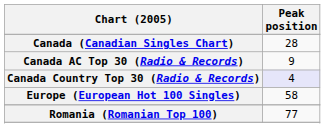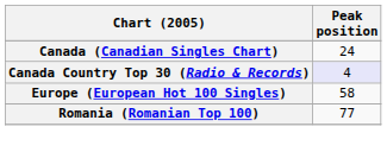 <table class="wikitable sortable plainrowheaders" style="text-align:center">
 <tr>
 <th scope="col">Chart (2005)</th>
 <th scope="col">Peak<br>position</th>
 </tr>
 <tr>
 </tr>
 <tr>
 </tr>
 <tr>
 <th scope="row">Canada (<a href='#'>Canadian Singles Chart</a>)</th>
-<td>28</td>
-</tr>
-<tr>
-<th scope="row">Canada AC Top 30 (<em><a href='#'>Radio & Records</a></em>)</th>
-<td>9</td>
+<td>24</td>
 </tr>
 <tr>
 <th scope="row">Canada Country Top 30 (<em><a href='#'>Radio & Records</a></em>)</th>
 <td style="background: lavender;">4</td>
 </tr>
 <tr>
 <th scope="row">Europe (<a href='#'>European Hot 100 Singles</a>)</th>
 <td>58</td>
 </tr>
 <tr>
 </tr>
 <tr>
 </tr>
 <tr>
 <th scope="row">Romania (<a href='#'>Romanian Top 100</a>)</th>
 <td>77</td>
 </tr>
 <tr>
 </tr>
 <tr>
 </tr>
 <tr>
 </tr>
 <tr>
 </tr>
 <tr>
 </tr>
 </table>
